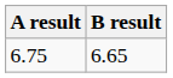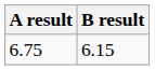 <table class="wikitable" border="1" align="upright">
 <tr>
 <th>A result</th>
 <th>B result</th>
 </tr>
 <tr>
 <td>6.75</td>
-<td>6.65</td>
+<td>6.15</td>
 </tr>
 </table>
